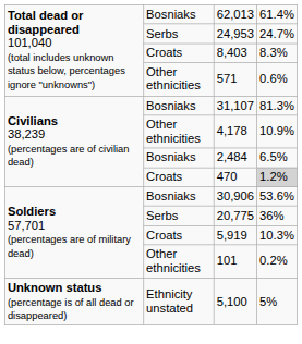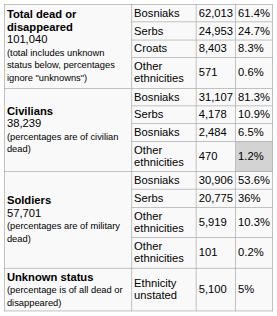 <table class="wikitable floatright" style="width: 24em">
 <tr>
 <td rowspan=4><strong>Total dead or disappeared</strong><br>101,040<br><small>(total includes unknown status below, percentages ignore "unknowns")</small></td>
 <td>Bosniaks</td>
 <td>62,013</td>
 <td>61.4%</td>
 </tr>
 <tr>
 <td>Serbs</td>
 <td>24,953</td>
 <td>24.7%</td>
 </tr>
 <tr>
 <td>Croats</td>
 <td>8,403</td>
 <td>8.3%</td>
 </tr>
 <tr>
 <td>Other ethnicities</td>
 <td>571</td>
 <td>0.6%</td>
 </tr>
 <tr>
 <td rowspan=4><strong>Civilians</strong><br>38,239<br><small>(percentages are of civilian dead)</small></td>
 <td>Bosniaks</td>
 <td>31,107</td>
 <td>81.3%</td>
 </tr>
 <tr>
-<td>Other ethnicities</td>
+<td>Serbs</td>
 <td>4,178</td>
 <td>10.9%</td>
 </tr>
 <tr>
 <td>Bosniaks</td>
 <td>2,484</td>
 <td>6.5%</td>
 </tr>
 <tr>
-<td>Croats</td>
+<td>Other ethnicities</td>
 <td>470</td>
 <td style="background: lightgrey;">1.2%</td>
 </tr>
 <tr>
 <td rowspan=4><strong>Soldiers</strong><br>57,701<br><small>(percentages are of military dead)</small></td>
 <td>Bosniaks</td>
 <td>30,906</td>
 <td>53.6%</td>
 </tr>
 <tr>
 <td>Serbs</td>
 <td>20,775</td>
 <td>36%</td>
 </tr>
 <tr>
-<td>Croats</td>
+<td>Other ethnicities</td>
 <td>5,919</td>
 <td>10.3%</td>
 </tr>
 <tr>
 <td>Other ethnicities</td>
 <td>101</td>
 <td>0.2%</td>
 </tr>
 <tr>
 <td><strong>Unknown status</strong><br><small>(percentage is of all dead or disappeared)</small></td>
 <td>Ethnicity unstated</td>
 <td>5,100</td>
 <td>5%</td>
 </tr>
 </table>
